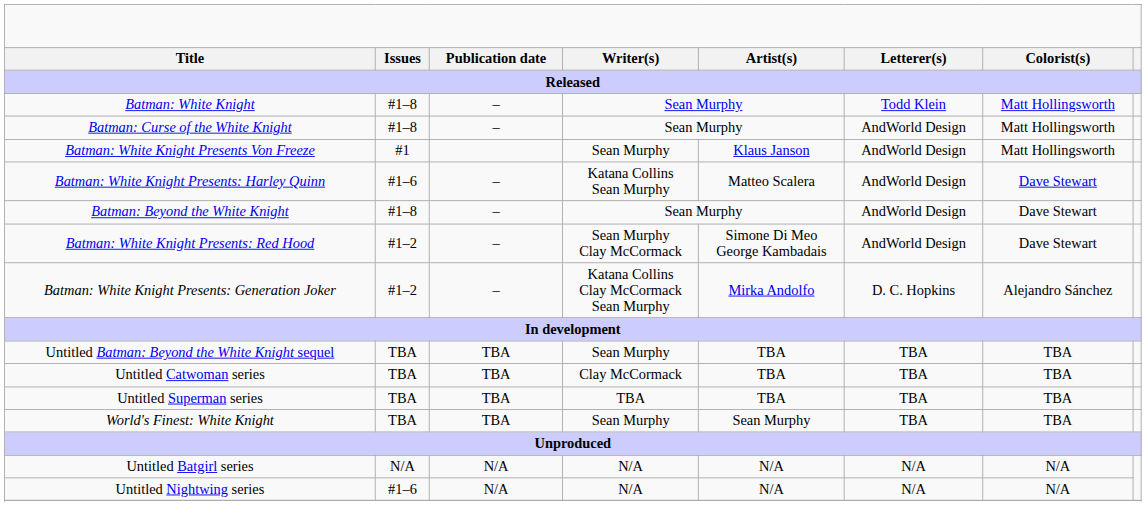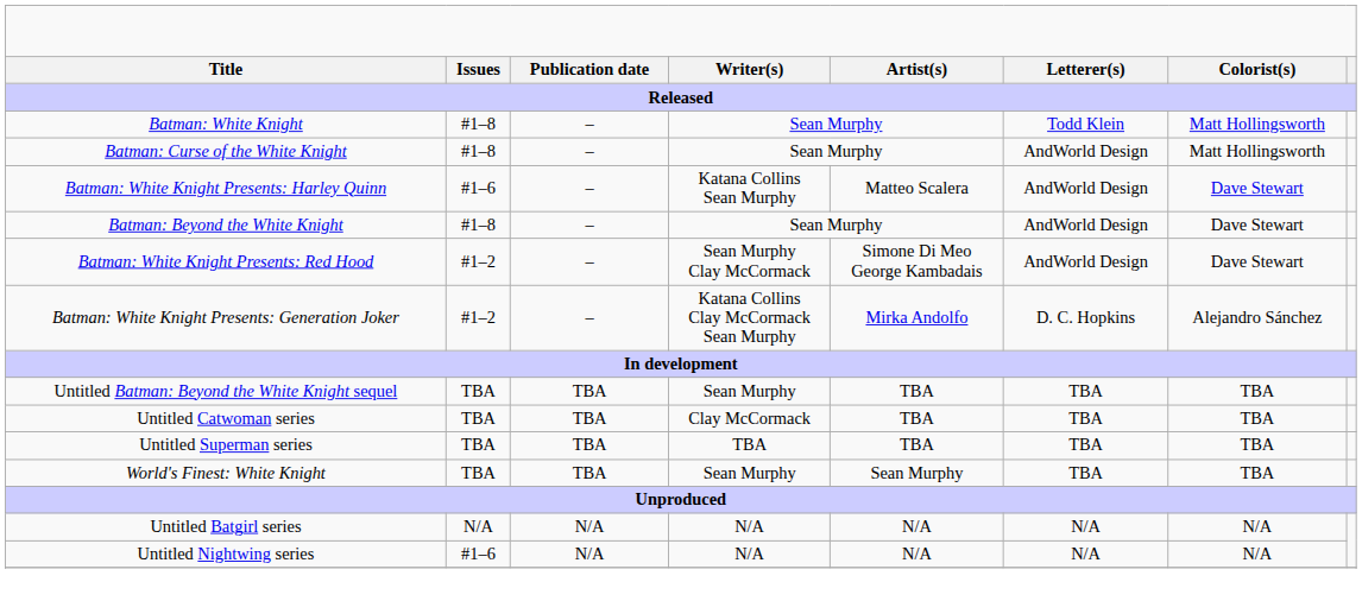 <table Class="wikitable" style="text-align:center;" border="1" width="100%">
 <tr style="height: 3em;">
 </tr>
 <tr>
 <th scope="col" align="center" class=unsortable>Title</th>
 <th scope="col" align="center" class=unsortable>Issues</th>
 <th scope="col" align="center" class=unsortable>Publication date</th>
 <th scope="col" align="center" class=unsortable>Writer(s)</th>
 <th scope="col" align="center" class=unsortable>Artist(s)</th>
 <th scope="col" align="center" class=unsortable>Letterer(s)</th>
 <th scope="col" align="center" class=unsortable>Colorist(s)</th>
 <th scope="col" align="center" class=unsortable></th>
 </tr>
 <tr>
 <th colspan="8" style="background-color:#ccccff;">Released</th>
 </tr>
 <tr>
 <td><em><a href='#'>Batman: White Knight</a></em></td>
 <td>#1–8</td>
 <td> – </td>
 <td colspan="2"><a href='#'>Sean Murphy</a></td>
 <td><a href='#'>Todd Klein</a></td>
 <td><a href='#'>Matt Hollingsworth</a></td>
 <td></td>
 </tr>
 <tr>
 <td><em><a href='#'>Batman: Curse of the White Knight</a></em></td>
 <td>#1–8</td>
 <td> – </td>
 <td colspan="2">Sean Murphy</td>
-<td>AndWorld Design</td>
-<td>Matt Hollingsworth</td>
-<td></td>
-</tr>
-<tr>
-<td><em><a href='#'>Batman: White Knight Presents Von Freeze</a></em></td>
-<td>#1</td>
-<td></td>
-<td>Sean Murphy</td>
-<td><a href='#'>Klaus Janson</a></td>
 <td>AndWorld Design</td>
 <td>Matt Hollingsworth</td>
 <td></td>
 </tr>
 <tr>
 <td><em><a href='#'>Batman: White Knight Presents: Harley Quinn</a></em></td>
 <td>#1–6</td>
 <td> – </td>
 <td>Katana Collins<br>Sean Murphy</td>
 <td>Matteo Scalera</td>
 <td>AndWorld Design</td>
 <td><a href='#'>Dave Stewart</a></td>
 <td></td>
 </tr>
 <tr>
 <td><em><a href='#'>Batman: Beyond the White Knight</a></em></td>
 <td>#1–8</td>
 <td> – </td>
 <td colspan="2">Sean Murphy</td>
 <td>AndWorld Design</td>
 <td>Dave Stewart</td>
 <td></td>
 </tr>
 <tr>
 <td><em><a href='#'>Batman: White Knight Presents: Red Hood</a></em></td>
 <td>#1–2</td>
 <td> – </td>
 <td>Sean Murphy<br>Clay McCormack</td>
 <td>Simone Di Meo<br>George Kambadais</td>
 <td>AndWorld Design</td>
 <td>Dave Stewart</td>
 <td></td>
 </tr>
 <tr>
 <td><em>Batman: White Knight Presents: Generation Joker</em></td>
 <td>#1–2</td>
 <td> – </td>
 <td>Katana Collins<br>Clay McCormack<br>Sean Murphy</td>
 <td><a href='#'>Mirka Andolfo</a></td>
 <td>D. C. Hopkins</td>
 <td>Alejandro Sánchez</td>
 <td></td>
 </tr>
 <tr>
 <th colspan="8" style="background-color:#ccccff;">In development</th>
 </tr>
 <tr>
 <td>Untitled <a href='#'><em>Batman: Beyond the White Knight</em> sequel</a></td>
 <td>TBA</td>
 <td>TBA</td>
 <td>Sean Murphy</td>
 <td>TBA</td>
 <td>TBA</td>
 <td>TBA</td>
 <td></td>
 </tr>
 <tr>
 <td>Untitled <a href='#'>Catwoman</a> series</td>
 <td>TBA</td>
 <td>TBA</td>
 <td>Clay McCormack</td>
 <td>TBA</td>
 <td>TBA</td>
 <td>TBA</td>
 <td></td>
 </tr>
 <tr>
 <td>Untitled <a href='#'>Superman</a> series</td>
 <td>TBA</td>
 <td>TBA</td>
 <td>TBA</td>
 <td>TBA</td>
 <td>TBA</td>
 <td>TBA</td>
 <td></td>
 </tr>
 <tr>
 <td><em>World's Finest: White Knight</em></td>
 <td>TBA</td>
 <td>TBA</td>
 <td>Sean Murphy</td>
 <td>Sean Murphy</td>
 <td>TBA</td>
 <td>TBA</td>
 <td></td>
 </tr>
 <tr>
 <th colspan="8" style="background-color:#ccccff;">Unproduced</th>
 </tr>
 <tr>
 <td>Untitled <a href='#'>Batgirl</a> series</td>
 <td>N/A</td>
 <td>N/A</td>
 <td>N/A</td>
 <td>N/A</td>
 <td>N/A</td>
 <td>N/A</td>
 <td rowspan=2></td>
 </tr>
 <tr>
 <td>Untitled <a href='#'>Nightwing</a> series</td>
 <td>#1–6</td>
 <td>N/A</td>
 <td>N/A</td>
 <td>N/A</td>
 <td>N/A</td>
 <td>N/A</td>
 </tr>
 <tr>
 </tr>
 <tr>
 </tr>
 <tr>
 </tr>
 </table>
